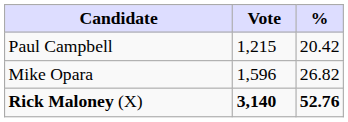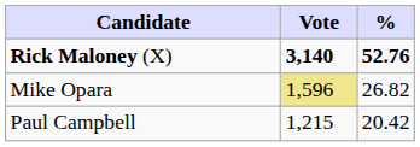 <table class="wikitable">
 <tr>
 <th style="background:#ddf; width:200px;">Candidate</th>
 <th style="background:#ddf; width:50px;">Vote</th>
 <th style="background:#ddf; width:30px;">%</th>
 </tr>
 <tr>
+<td><strong>Rick Maloney</strong> (X)</td>
+<td><strong>3,140</strong></td>
+<td><strong>52.76</strong></td>
+</tr>
+<tr>
+<td>Mike Opara</td>
+<td style="background: khaki;">1,596</td>
+<td>26.82</td>
+</tr>
+<tr>
 <td>Paul Campbell</td>
 <td>1,215</td>
 <td>20.42</td>
 </tr>
-<tr>
-<td>Mike Opara</td>
-<td>1,596</td>
-<td>26.82</td>
-</tr>
-<tr>
-<td><strong>Rick Maloney</strong> (X)</td>
-<td><strong>3,140</strong></td>
-<td><strong>52.76</strong></td>
-</tr>
 </table>
